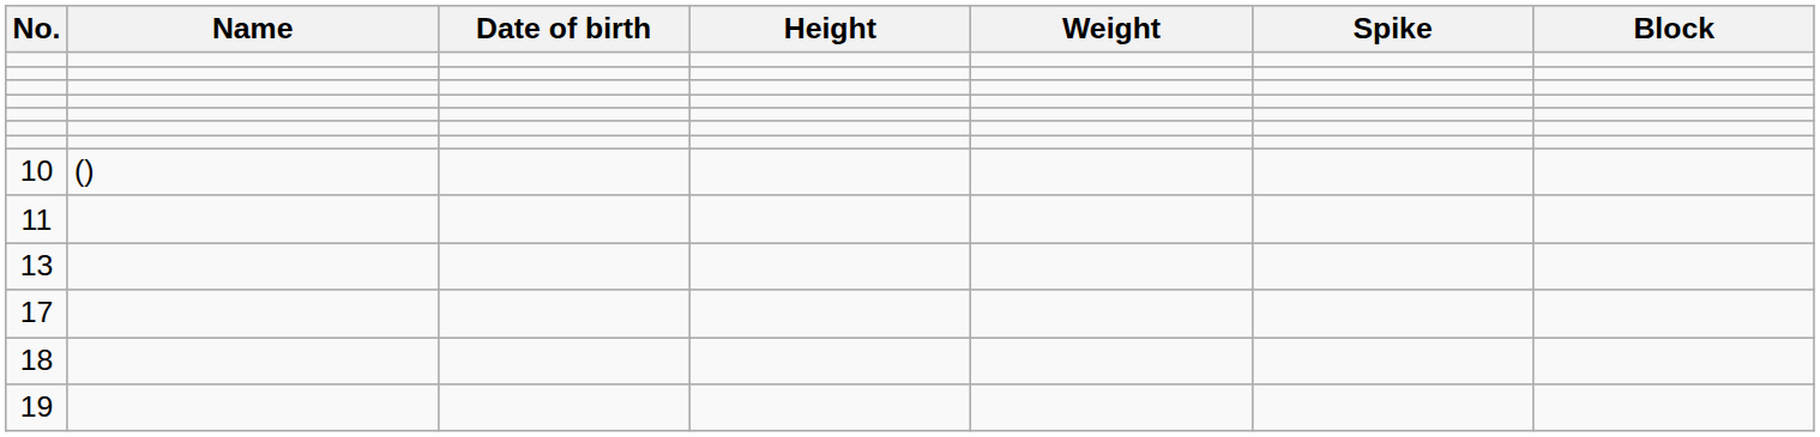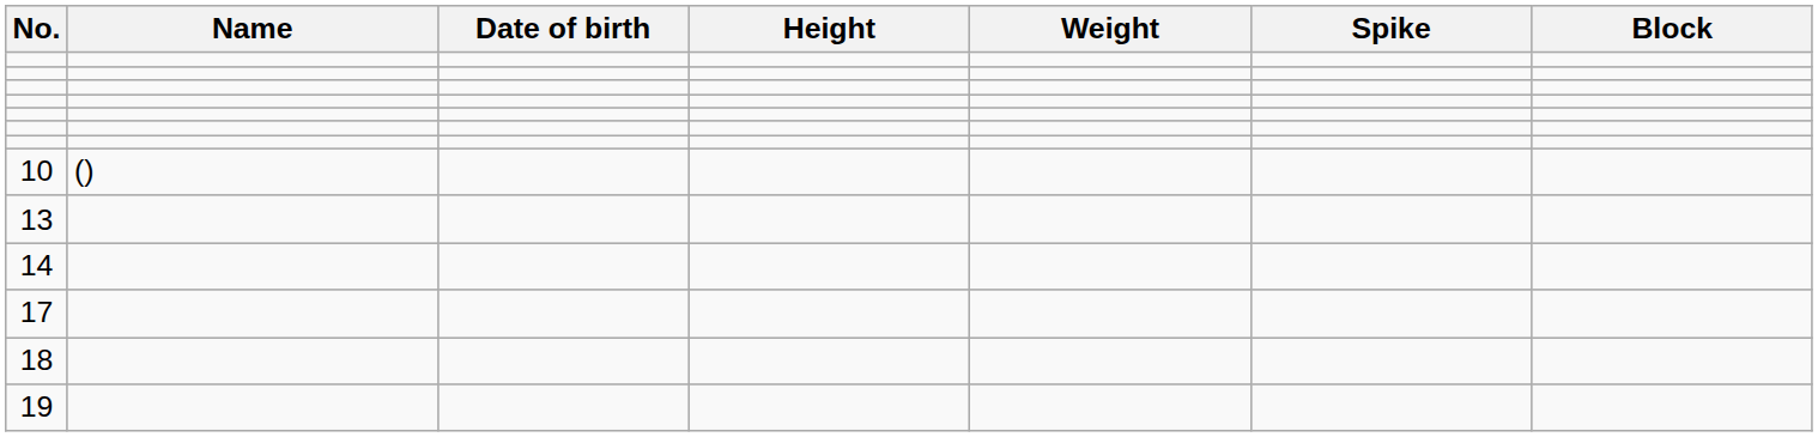 <table class="wikitable sortable" style="font-size:100%; text-align:center;">
 <tr>
 <th>No.</th>
 <th style="width:12em">Name</th>
 <th style="width:8em">Date of birth</th>
 <th style="width:9em">Height</th>
 <th style="width:9em">Weight</th>
 <th style="width:9em">Spike</th>
 <th style="width:9em">Block</th>
 </tr>
 <tr>
 <td></td>
 <td align=left> </td>
 <td align=right></td>
 <td></td>
 <td></td>
 <td></td>
 <td></td>
 </tr>
 <tr>
 <td></td>
 <td align=left> </td>
 <td align=right></td>
 <td></td>
 <td></td>
 <td></td>
 <td></td>
 </tr>
 <tr>
 <td></td>
 <td align=left> </td>
 <td align=right></td>
 <td></td>
 <td></td>
 <td></td>
 <td></td>
 </tr>
 <tr>
 <td></td>
 <td align=left> </td>
 <td align=right></td>
 <td></td>
 <td></td>
 <td></td>
 <td></td>
 </tr>
 <tr>
 <td></td>
 <td align=left> </td>
 <td align=right></td>
 <td></td>
 <td></td>
 <td></td>
 <td></td>
 </tr>
 <tr>
 <td></td>
 <td align=left> </td>
 <td align=right></td>
 <td></td>
 <td></td>
 <td></td>
 <td></td>
 </tr>
 <tr>
 <td></td>
 <td align=left> </td>
 <td align=right></td>
 <td></td>
 <td></td>
 <td></td>
 <td></td>
 </tr>
 <tr>
 <td>10</td>
 <td align=left>  ()</td>
 <td align=right></td>
 <td></td>
 <td></td>
 <td></td>
 <td></td>
 </tr>
 <tr>
-<td>11</td>
+<td>13</td>
 <td align=left> </td>
 <td align=right></td>
 <td></td>
 <td></td>
 <td></td>
 <td></td>
 </tr>
 <tr>
-<td>13</td>
+<td>14</td>
 <td align=left> </td>
 <td align=right></td>
 <td></td>
 <td></td>
 <td></td>
 <td></td>
 </tr>
 <tr>
 <td>17</td>
 <td align=left> </td>
 <td align=right></td>
 <td></td>
 <td></td>
 <td></td>
 <td></td>
 </tr>
 <tr>
 <td>18</td>
 <td align=left> </td>
 <td align=right></td>
 <td></td>
 <td></td>
 <td></td>
 <td></td>
 </tr>
 <tr>
 <td>19</td>
 <td align=left> </td>
 <td align=right></td>
 <td></td>
 <td></td>
 <td></td>
 <td></td>
 </tr>
 </table>
